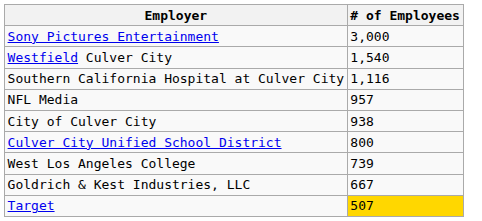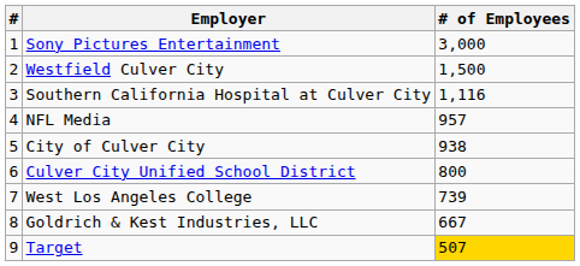 <table class="wikitable">
 <tr>
+<th>#</th>
 <th>Employer</th>
 <th># of Employees</th>
 </tr>
 <tr>
+<td>1</td>
 <td><a href='#'>Sony Pictures Entertainment</a></td>
 <td>3,000</td>
 </tr>
 <tr>
+<td>2</td>
 <td><a href='#'>Westfield</a> Culver City</td>
-<td>1,540</td>
+<td>1,500</td>
 </tr>
 <tr>
+<td>3</td>
 <td>Southern California Hospital at Culver City</td>
 <td>1,116</td>
 </tr>
 <tr>
+<td>4</td>
 <td>NFL Media</td>
 <td>957</td>
 </tr>
 <tr>
+<td>5</td>
 <td>City of Culver City</td>
 <td>938</td>
 </tr>
 <tr>
+<td>6</td>
 <td><a href='#'>Culver City Unified School District</a></td>
 <td>800</td>
 </tr>
 <tr>
+<td>7</td>
 <td>West Los Angeles College</td>
 <td>739</td>
 </tr>
 <tr>
+<td>8</td>
 <td>Goldrich & Kest Industries, LLC</td>
 <td>667</td>
 </tr>
 <tr>
+<td>9</td>
 <td><a href='#'>Target</a></td>
 <td style="background: gold;">507</td>
 </tr>
 </table>
